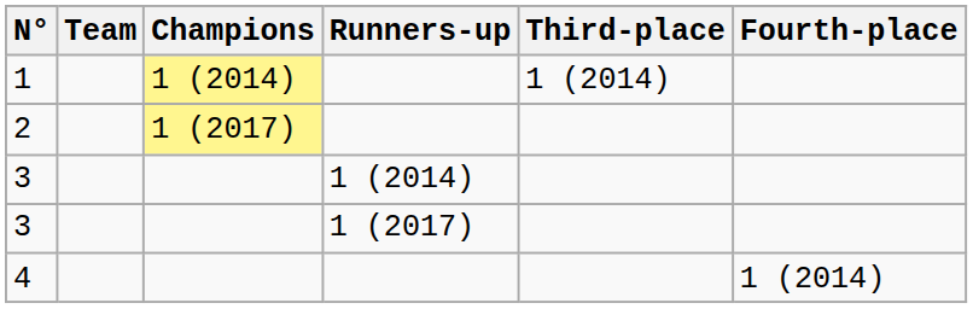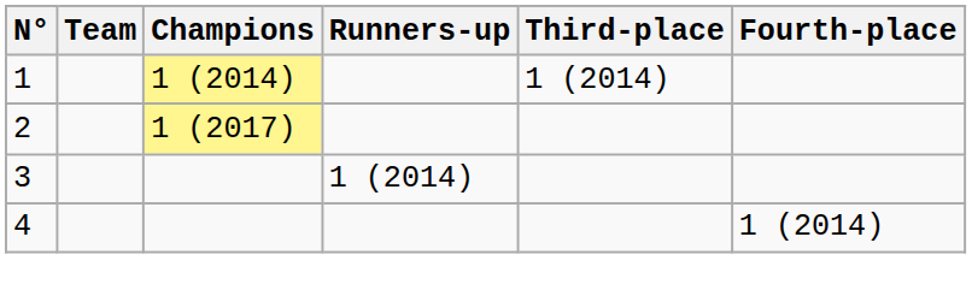 <table class="wikitable">
 <tr>
 <th>N°</th>
 <th>Team</th>
 <th>Champions</th>
 <th>Runners-up</th>
 <th>Third-place</th>
 <th>Fourth-place</th>
 </tr>
 <tr>
 <td>1</td>
 <td></td>
 <td style=background:#FFF68F>1 (2014)</td>
 <td></td>
 <td>1 (2014)</td>
 <td></td>
 </tr>
 <tr>
 <td>2</td>
 <td></td>
 <td style=background:#FFF68F>1 (2017)</td>
 <td></td>
 <td></td>
 <td></td>
 </tr>
 <tr>
 <td>3</td>
 <td></td>
 <td></td>
 <td>1 (2014)</td>
 <td></td>
 <td></td>
 </tr>
 <tr>
-<td>3</td>
-<td></td>
-<td></td>
-<td>1 (2017)</td>
-<td></td>
-<td></td>
-</tr>
-<tr>
 <td>4</td>
 <td></td>
 <td></td>
 <td></td>
 <td></td>
 <td>1 (2014)</td>
 </tr>
 </table>
